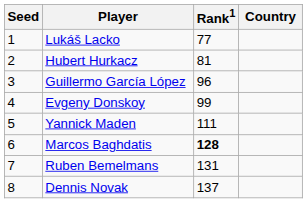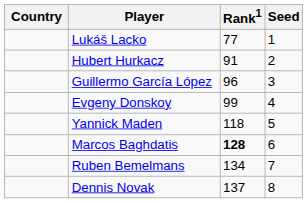 <table class="sortable wikitable">
 <tr>
-<th>Seed</th>
+<th width="70">Country</th>
 <th width="175">Player</th>
 <th>Rank<sup>1</sup></th>
-<th width="70">Country</th>
+<th>Seed</th>
 </tr>
 <tr>
-<td>1</td>
+<td></td>
 <td><a href='#'>Lukáš Lacko</a></td>
 <td>77</td>
-<td></td>
+<td>1</td>
 </tr>
 <tr>
+<td></td>
+<td><a href='#'>Hubert Hurkacz</a></td>
+<td>91</td>
 <td>2</td>
-<td><a href='#'>Hubert Hurkacz</a></td>
-<td>81</td>
-<td></td>
 </tr>
 <tr>
-<td>3</td>
+<td></td>
 <td><a href='#'>Guillermo García López</a></td>
 <td>96</td>
-<td></td>
+<td>3</td>
 </tr>
 <tr>
-<td>4</td>
+<td></td>
 <td><a href='#'>Evgeny Donskoy</a></td>
 <td>99</td>
-<td></td>
+<td>4</td>
 </tr>
 <tr>
+<td></td>
+<td><a href='#'>Yannick Maden</a></td>
+<td>118</td>
 <td>5</td>
-<td><a href='#'>Yannick Maden</a></td>
-<td>111</td>
-<td></td>
 </tr>
 <tr>
-<td>6</td>
+<td></td>
 <td><a href='#'>Marcos Baghdatis</a></td>
 <td><strong>128</strong></td>
-<td></td>
+<td>6</td>
 </tr>
 <tr>
+<td></td>
+<td><a href='#'>Ruben Bemelmans</a></td>
+<td>134</td>
 <td>7</td>
-<td><a href='#'>Ruben Bemelmans</a></td>
-<td>131</td>
-<td></td>
 </tr>
 <tr>
-<td>8</td>
+<td></td>
 <td><a href='#'>Dennis Novak</a></td>
 <td>137</td>
-<td></td>
+<td>8</td>
 </tr>
 </table>
